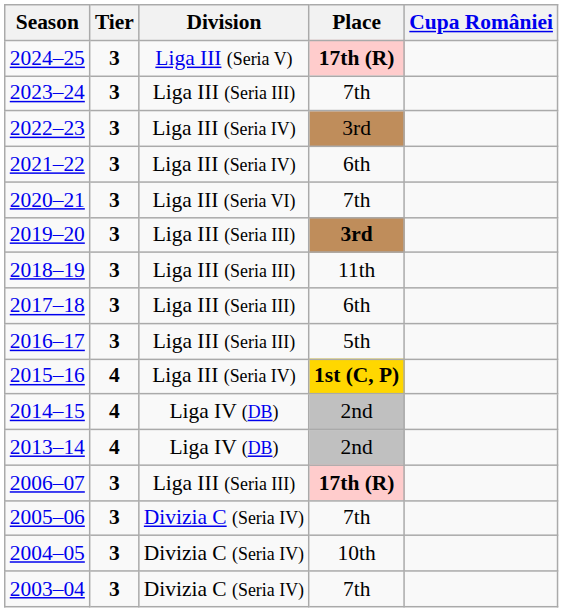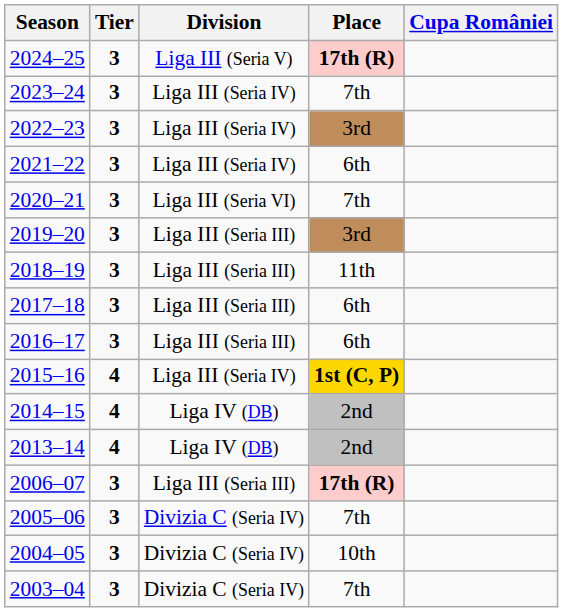 <table class="wikitable" style="text-align:center; font-size:90%">
 <tr>
 <th>Season</th>
 <th>Tier</th>
 <th>Division</th>
 <th>Place</th>
 <th><a href='#'>Cupa României</a></th>
 </tr>
 <tr>
 <td><a href='#'>2024–25</a></td>
 <td><strong>3</strong></td>
 <td><a href='#'>Liga III</a> <small>(Seria V)</small></td>
 <td align=center bgcolor=#FFCCCC><strong>17th (R)</strong></td>
 <td></td>
 </tr>
 <tr>
 <td><a href='#'>2023–24</a></td>
 <td><strong>3</strong></td>
-<td>Liga III <small>(Seria III)</small></td>
+<td>Liga III <small>(Seria IV)</small></td>
 <td>7th</td>
 <td></td>
 </tr>
 <tr>
 <td><a href='#'>2022–23</a></td>
 <td><strong>3</strong></td>
 <td>Liga III <small>(Seria IV)</small></td>
 <td align=center bgcolor=#BF8D5B>3rd</td>
 <td></td>
 </tr>
 <tr>
 <td><a href='#'>2021–22</a></td>
 <td><strong>3</strong></td>
 <td>Liga III <small>(Seria IV)</small></td>
 <td>6th</td>
 <td></td>
 </tr>
 <tr>
 <td><a href='#'>2020–21</a></td>
 <td><strong>3</strong></td>
 <td>Liga III <small>(Seria VI)</small></td>
 <td>7th</td>
 <td></td>
 </tr>
 <tr>
 <td><a href='#'>2019–20</a></td>
 <td><strong>3</strong></td>
 <td>Liga III <small>(Seria III)</small></td>
-<td align=center bgcolor=#BF8D5B><strong>3rd</strong></td>
+<td align=center bgcolor=#BF8D5B>3rd</td>
 <td></td>
 </tr>
 <tr>
 <td><a href='#'>2018–19</a></td>
 <td><strong>3</strong></td>
 <td>Liga III <small>(Seria III)</small></td>
 <td>11th</td>
 <td></td>
 </tr>
 <tr>
 <td><a href='#'>2017–18</a></td>
 <td><strong>3</strong></td>
 <td>Liga III <small>(Seria III)</small></td>
 <td>6th</td>
 <td></td>
 </tr>
 <tr>
 <td><a href='#'>2016–17</a></td>
 <td><strong>3</strong></td>
 <td>Liga III <small>(Seria III)</small></td>
-<td>5th</td>
+<td>6th</td>
 <td></td>
 </tr>
 <tr>
 <td><a href='#'>2015–16</a></td>
 <td><strong>4</strong></td>
 <td>Liga III <small>(Seria IV)</small></td>
 <td align=center bgcolor=gold><strong>1st</strong> <strong>(C, P)</strong></td>
 <td></td>
 </tr>
 <tr>
 <td><a href='#'>2014–15</a></td>
 <td><strong>4</strong></td>
 <td>Liga IV <small>(<a href='#'>DB</a>)</small></td>
 <td align=center bgcolor=silver>2nd</td>
 <td></td>
 </tr>
 <tr>
 <td><a href='#'>2013–14</a></td>
 <td><strong>4</strong></td>
 <td>Liga IV <small>(<a href='#'>DB</a>)</small></td>
 <td align=center bgcolor=silver>2nd</td>
 <td></td>
 </tr>
 <tr>
 <td><a href='#'>2006–07</a></td>
 <td><strong>3</strong></td>
 <td>Liga III <small>(Seria III)</small></td>
 <td align=center bgcolor=#FFCCCC><strong>17th (R)</strong></td>
 <td></td>
 </tr>
 <tr>
 <td><a href='#'>2005–06</a></td>
 <td><strong>3</strong></td>
 <td><a href='#'>Divizia C</a> <small>(Seria IV)</small></td>
 <td>7th</td>
 <td></td>
 </tr>
 <tr>
 <td><a href='#'>2004–05</a></td>
 <td><strong>3</strong></td>
 <td>Divizia C <small>(Seria IV)</small></td>
 <td>10th</td>
 <td></td>
 </tr>
 <tr>
 <td><a href='#'>2003–04</a></td>
 <td><strong>3</strong></td>
 <td>Divizia C <small>(Seria IV)</small></td>
 <td>7th</td>
 <td></td>
 </tr>
 </table>
